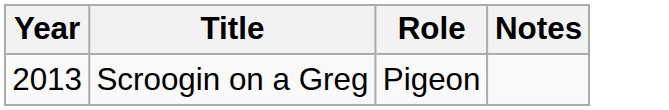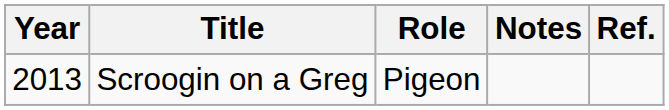 <table class="wikitable sortable">
 <tr>
 <th>Year</th>
 <th>Title</th>
 <th>Role</th>
 <th>Notes</th>
+<th>Ref.</th>
 </tr>
 <tr>
 <td>2013</td>
 <td>Scroogin on a Greg</td>
 <td>Pigeon</td>
 <td></td>
+<td></td>
 </tr>
 </table>
